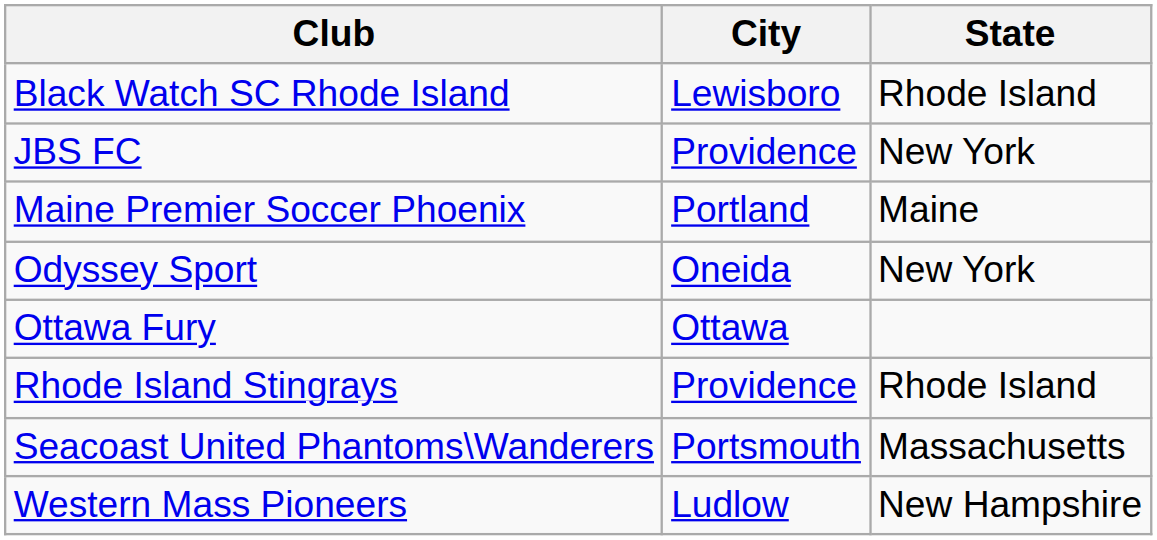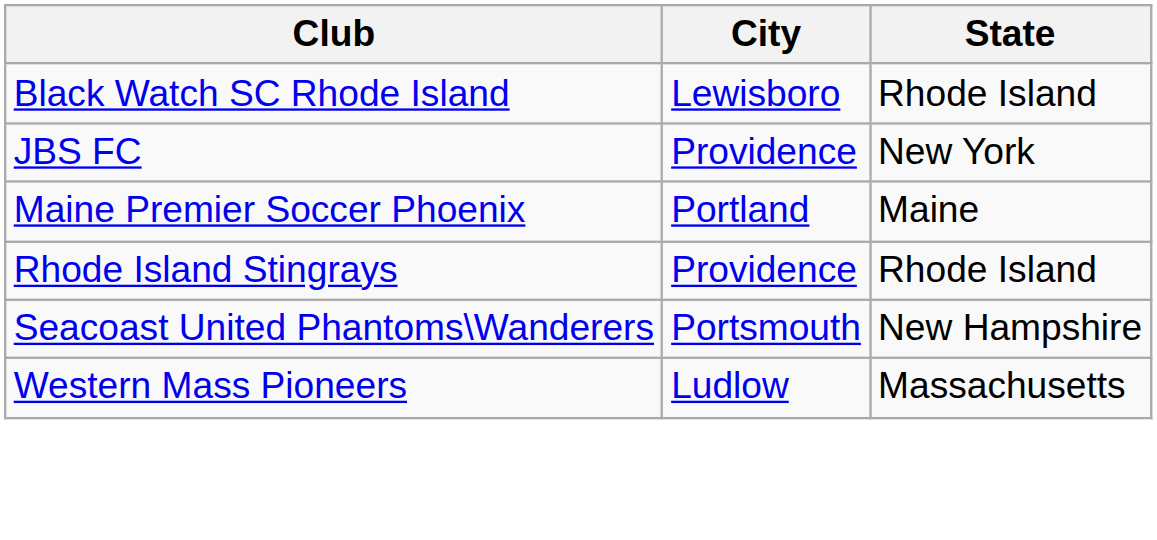 <table class="wikitable">
 <tr>
 <th>Club</th>
 <th>City</th>
 <th>State</th>
 </tr>
 <tr>
 <td><a href='#'>Black Watch SC Rhode Island</a></td>
 <td><a href='#'>Lewisboro</a></td>
 <td>Rhode Island</td>
 </tr>
 <tr>
 <td><a href='#'>JBS FC</a></td>
 <td><a href='#'>Providence</a></td>
 <td>New York</td>
 </tr>
 <tr>
 <td><a href='#'>Maine Premier Soccer Phoenix</a></td>
 <td><a href='#'>Portland</a></td>
 <td>Maine</td>
 </tr>
 <tr>
-<td><a href='#'>Odyssey Sport</a></td>
-<td><a href='#'>Oneida</a></td>
-<td>New York</td>
-</tr>
-<tr>
-<td><a href='#'>Ottawa Fury</a></td>
-<td><a href='#'>Ottawa</a></td>
-<td></td>
-</tr>
-<tr>
 <td><a href='#'>Rhode Island Stingrays</a></td>
 <td><a href='#'>Providence</a></td>
 <td>Rhode Island</td>
 </tr>
 <tr>
 <td><a href='#'>Seacoast United Phantoms\Wanderers</a></td>
 <td><a href='#'>Portsmouth</a></td>
-<td>Massachusetts</td>
+<td>New Hampshire</td>
 </tr>
 <tr>
 <td><a href='#'>Western Mass Pioneers</a></td>
 <td><a href='#'>Ludlow</a></td>
-<td>New Hampshire</td>
+<td>Massachusetts</td>
 </tr>
 </table>
